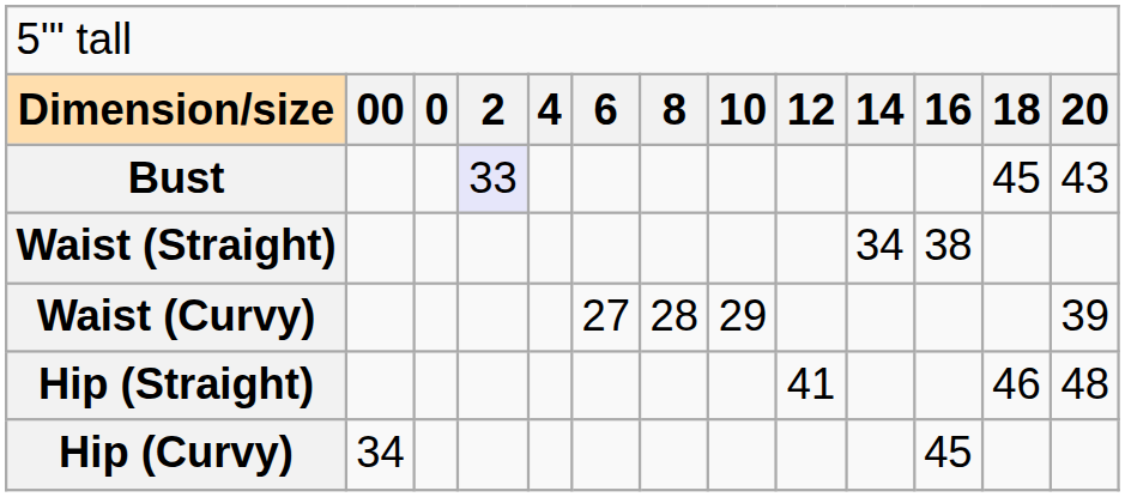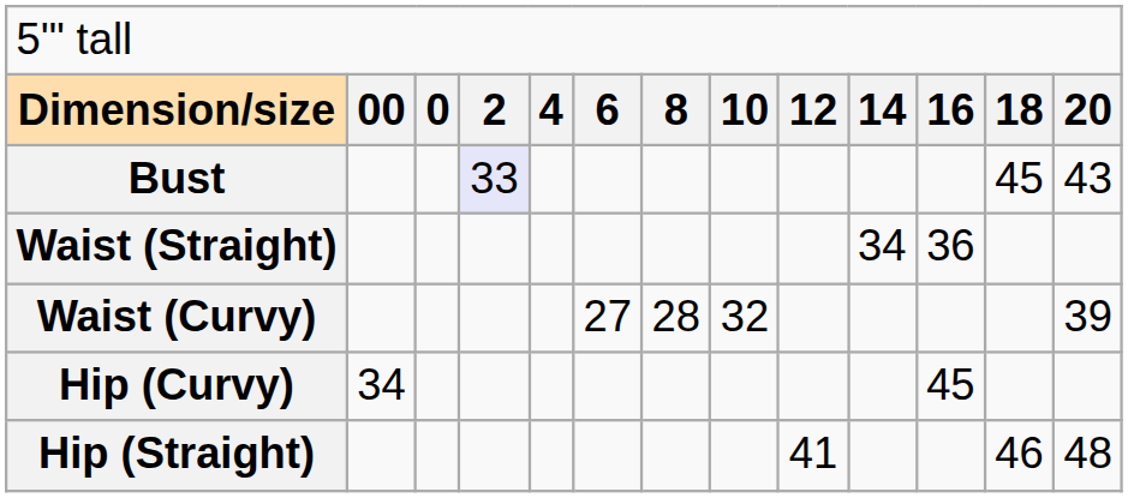 <table class="wikitable">
 <tr>
 <td colspan="13">5'" tall</td>
 </tr>
 <tr>
 <th style="background:#ffdead;">Dimension/size</th>
 <th>00</th>
 <th>0</th>
 <th>2</th>
 <th>4</th>
 <th>6</th>
 <th>8</th>
 <th>10</th>
 <th>12</th>
 <th>14</th>
 <th>16</th>
 <th>18</th>
 <th>20</th>
 </tr>
 <tr>
 <th>Bust</th>
 <td></td>
 <td></td>
 <td style="background: lavender;">33</td>
 <td></td>
 <td></td>
 <td></td>
 <td></td>
 <td></td>
 <td></td>
 <td></td>
 <td>45</td>
 <td>43</td>
 </tr>
 <tr>
 <th>Waist (Straight)</th>
 <td></td>
 <td></td>
 <td></td>
 <td></td>
 <td></td>
 <td></td>
 <td></td>
 <td></td>
 <td>34</td>
-<td>38</td>
+<td>36</td>
 <td></td>
 <td></td>
 </tr>
 <tr>
 <th>Waist (Curvy)</th>
 <td></td>
 <td></td>
 <td></td>
 <td></td>
 <td>27</td>
 <td>28</td>
-<td>29</td>
+<td>32</td>
 <td></td>
 <td></td>
 <td></td>
 <td></td>
 <td>39</td>
+</tr>
+<tr>
+<th>Hip (Curvy)</th>
+<td>34</td>
+<td></td>
+<td></td>
+<td></td>
+<td></td>
+<td></td>
+<td></td>
+<td></td>
+<td></td>
+<td>45</td>
+<td></td>
+<td></td>
 </tr>
 <tr>
 <th>Hip (Straight)</th>
 <td></td>
 <td></td>
 <td></td>
 <td></td>
 <td></td>
 <td></td>
 <td></td>
 <td>41</td>
 <td></td>
 <td></td>
 <td>46</td>
 <td>48</td>
 </tr>
-<tr>
-<th>Hip (Curvy)</th>
-<td>34</td>
-<td></td>
-<td></td>
-<td></td>
-<td></td>
-<td></td>
-<td></td>
-<td></td>
-<td></td>
-<td>45</td>
-<td></td>
-<td></td>
-</tr>
 </table>
